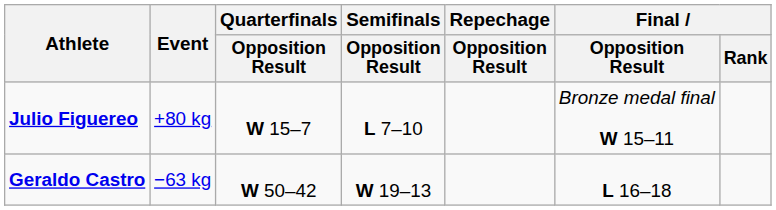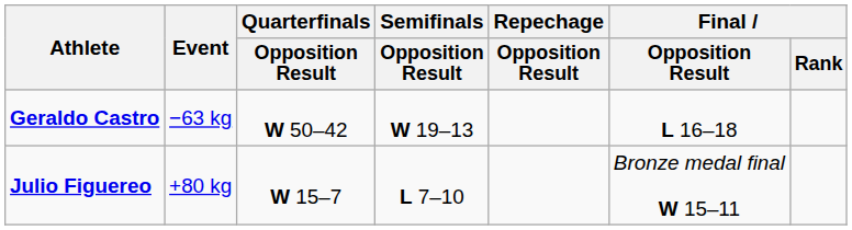 <table class="wikitable" style="font-size:90%;">
 <tr>
 <th rowspan=2>Athlete</th>
 <th rowspan=2>Event</th>
 <th>Quarterfinals</th>
 <th>Semifinals</th>
 <th>Repechage</th>
 <th colspan="2">Final / </th>
 </tr>
 <tr style="font-size:95%">
 <th>Opposition<br>Result</th>
 <th>Opposition<br>Result</th>
 <th>Opposition<br>Result</th>
 <th>Opposition<br>Result</th>
 <th>Rank</th>
 </tr>
 <tr align=center>
+<td align=left><strong><a href='#'>Geraldo Castro</a></strong></td>
+<td align=left><a href='#'>−63 kg</a></td>
+<td><br><strong>W</strong> 50–42</td>
+<td><br><strong>W</strong> 19–13</td>
+<td></td>
+<td><br><strong>L</strong> 16–18</td>
+<td></td>
+</tr>
+<tr align=center>
 <td align=left><strong><a href='#'>Julio Figuereo</a></strong></td>
 <td align=left><a href='#'>+80 kg</a></td>
 <td><br><strong>W</strong> 15–7</td>
 <td><br><strong>L</strong> 7–10</td>
 <td></td>
 <td><em>Bronze medal final</em><br><br><strong>W</strong> 15–11</td>
 <td></td>
 </tr>
-<tr align=center>
-<td align=left><strong><a href='#'>Geraldo Castro</a></strong></td>
-<td align=left><a href='#'>−63 kg</a></td>
-<td><br><strong>W</strong> 50–42</td>
-<td><br><strong>W</strong> 19–13</td>
-<td></td>
-<td><br><strong>L</strong> 16–18</td>
-<td></td>
-</tr>
 </table>
